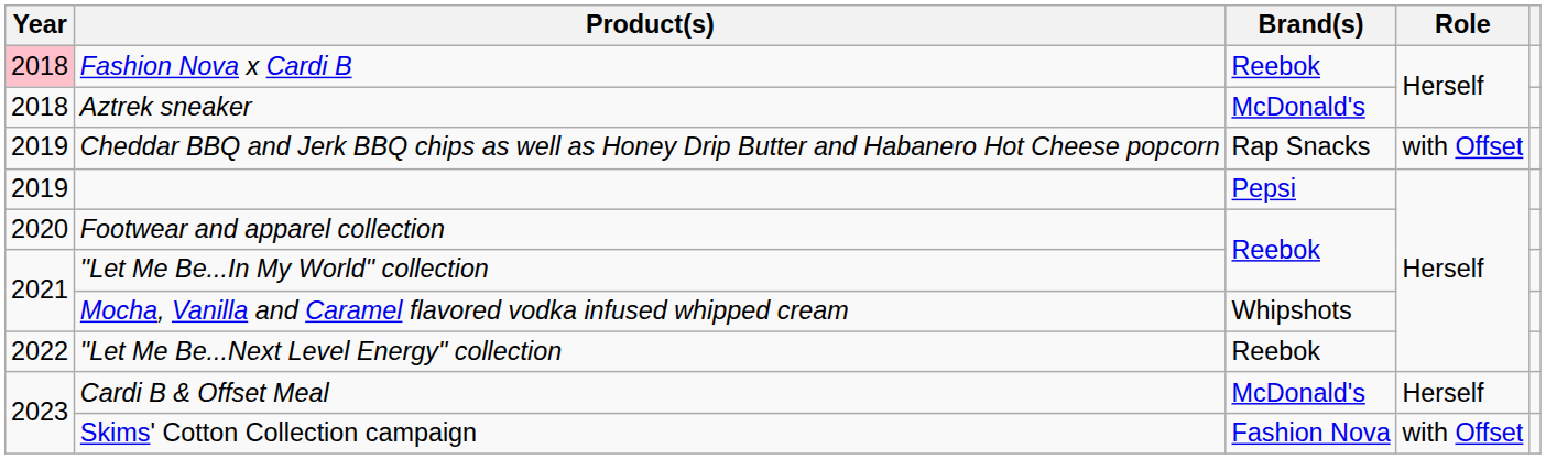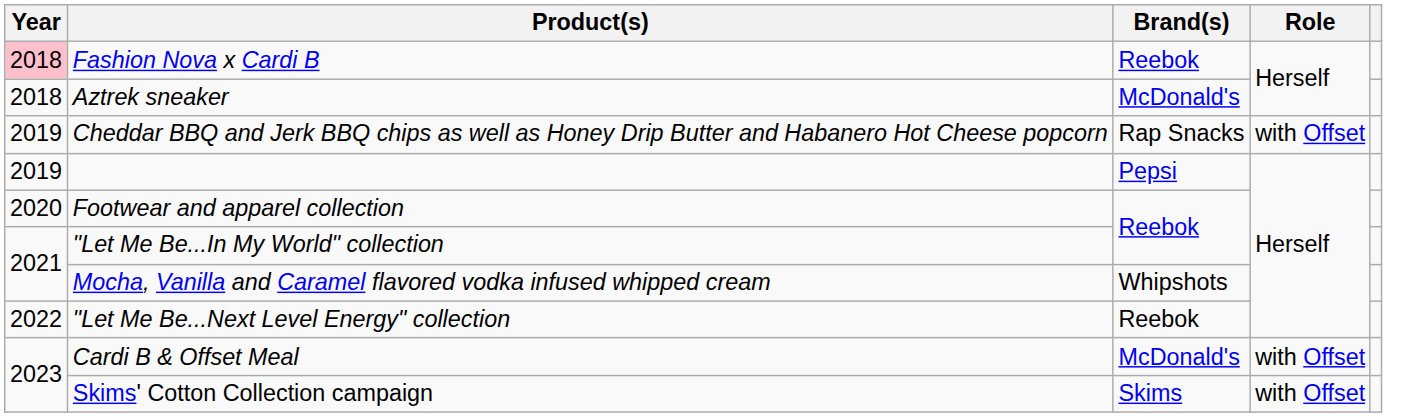 <table class="wikitable">
 <tr>
 <th>Year</th>
 <th>Product(s)</th>
 <th>Brand(s)</th>
 <th>Role</th>
 <th></th>
 </tr>
 <tr>
 <td style="background: pink;">2018</td>
 <td><em><a href='#'>Fashion Nova</a> x <a href='#'>Cardi B</a></em></td>
 <td><a href='#'>Reebok</a></td>
 <td rowspan="2">Herself</td>
 <td></td>
 </tr>
 <tr>
 <td>2018</td>
 <td><em>Aztrek sneaker</em></td>
 <td><a href='#'>McDonald's</a></td>
 <td></td>
 </tr>
 <tr>
 <td>2019</td>
 <td><em>Cheddar BBQ and Jerk BBQ chips as well as Honey Drip Butter and Habanero Hot Cheese popcorn</em></td>
 <td>Rap Snacks</td>
 <td>with <a href='#'>Offset</a></td>
 <td></td>
 </tr>
 <tr>
 <td>2019</td>
 <td></td>
 <td><a href='#'>Pepsi</a></td>
 <td rowspan="5">Herself</td>
 <td></td>
 </tr>
 <tr>
 <td>2020</td>
 <td><em>Footwear and apparel collection</em></td>
 <td rowspan="2"><a href='#'>Reebok</a></td>
 <td></td>
 </tr>
 <tr>
 <td rowspan="2">2021</td>
 <td><em>"Let Me Be...In My World" collection</em></td>
 <td></td>
 </tr>
 <tr>
 <td><em><a href='#'>Mocha</a>, <a href='#'>Vanilla</a> and <a href='#'>Caramel</a> flavored vodka infused whipped cream</em></td>
 <td>Whipshots</td>
 <td></td>
 </tr>
 <tr>
 <td>2022</td>
 <td><em>"Let Me Be...Next Level Energy" collection</em></td>
 <td>Reebok</td>
 <td></td>
 </tr>
 <tr>
 <td rowspan="2">2023</td>
 <td><em>Cardi B & Offset Meal</em></td>
 <td><a href='#'>McDonald's</a></td>
-<td>Herself</td>
+<td>with <a href='#'>Offset</a></td>
 <td></td>
 </tr>
 <tr>
 <td><a href='#'>Skims</a>' Cotton Collection campaign</td>
-<td><a href='#'>Fashion Nova</a></td>
+<td><a href='#'>Skims</a></td>
 <td>with <a href='#'>Offset</a></td>
 <td></td>
 </tr>
 </table>
